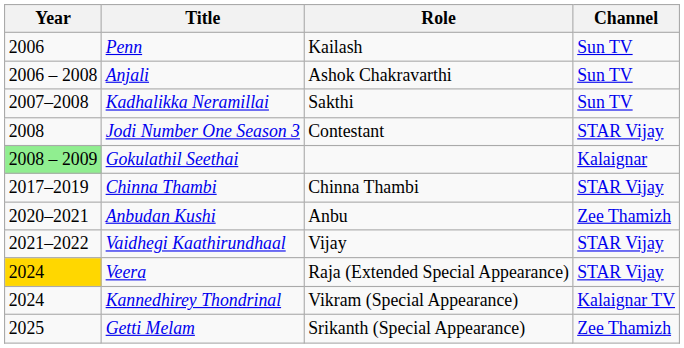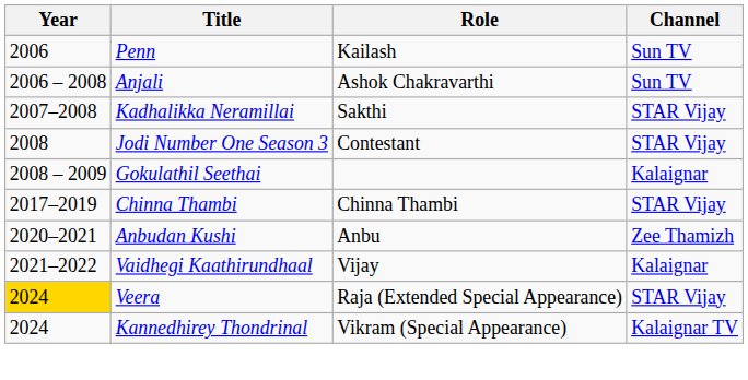 <table class="wikitable sortable">
 <tr>
 <th scope="col">Year</th>
 <th scope="col">Title</th>
 <th scope="col">Role</th>
 <th scope="col">Channel</th>
 </tr>
 <tr>
 <td>2006</td>
 <td><a href='#'><em>Penn</em></a></td>
 <td>Kailash</td>
 <td><a href='#'>Sun TV</a></td>
 </tr>
 <tr>
 <td>2006 – 2008</td>
 <td><a href='#'><em>Anjali</em></a></td>
 <td>Ashok Chakravarthi</td>
 <td><a href='#'>Sun TV</a></td>
 </tr>
 <tr>
 <td>2007–2008</td>
 <td><a href='#'><em>Kadhalikka Neramillai</em></a></td>
 <td>Sakthi</td>
-<td><a href='#'>Sun TV</a></td>
+<td><a href='#'>STAR Vijay</a></td>
 </tr>
 <tr>
 <td>2008</td>
 <td><a href='#'><em>Jodi Number One Season 3</em></a></td>
 <td>Contestant</td>
 <td><a href='#'>STAR Vijay</a></td>
 </tr>
 <tr>
-<td style="background: lightgreen;">2008 – 2009</td>
+<td>2008 – 2009</td>
 <td><a href='#'><em>Gokulathil Seethai</em></a></td>
 <td></td>
 <td><a href='#'>Kalaignar</a></td>
 </tr>
 <tr>
 <td>2017–2019</td>
 <td><a href='#'><em>Chinna Thambi</em></a></td>
 <td>Chinna Thambi</td>
 <td><a href='#'>STAR Vijay</a></td>
 </tr>
 <tr>
 <td>2020–2021</td>
 <td><a href='#'><em>Anbudan Kushi</em></a></td>
 <td>Anbu</td>
 <td><a href='#'>Zee Thamizh</a></td>
 </tr>
 <tr>
 <td>2021–2022</td>
 <td><em><a href='#'>Vaidhegi Kaathirundhaal</a></em></td>
 <td>Vijay</td>
-<td><a href='#'>STAR Vijay</a></td>
+<td><a href='#'>Kalaignar</a></td>
 </tr>
 <tr>
 <td style="background: gold;">2024</td>
 <td><em><a href='#'>Veera</a></em></td>
 <td>Raja (Extended Special Appearance)</td>
 <td><a href='#'>STAR Vijay</a></td>
 </tr>
 <tr>
 <td>2024</td>
 <td><em><a href='#'>Kannedhirey Thondrinal</a></em></td>
 <td>Vikram (Special Appearance)</td>
 <td><a href='#'>Kalaignar TV</a></td>
 </tr>
-<tr>
-<td>2025</td>
-<td><em><a href='#'>Getti Melam</a></em></td>
-<td>Srikanth (Special Appearance)</td>
-<td><a href='#'>Zee Thamizh</a></td>
-</tr>
 </table>
